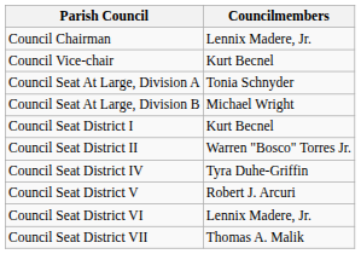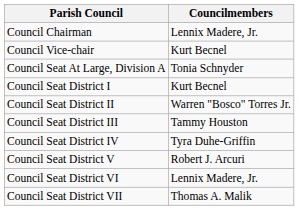 <table class="wikitable">
 <tr>
 <th>Parish Council</th>
 <th>Councilmembers</th>
 </tr>
 <tr>
 <td>Council Chairman</td>
 <td>Lennix Madere, Jr.</td>
 </tr>
 <tr>
 <td>Council Vice-chair</td>
 <td>Kurt Becnel</td>
 </tr>
 <tr>
 <td>Council Seat At Large, Division A</td>
 <td>Tonia Schnyder</td>
 </tr>
 <tr>
-<td>Council Seat At Large, Division B</td>
-<td>Michael Wright</td>
-</tr>
-<tr>
 <td>Council Seat District I</td>
 <td>Kurt Becnel</td>
 </tr>
 <tr>
 <td>Council Seat District II</td>
 <td>Warren "Bosco" Torres Jr.</td>
+</tr>
+<tr>
+<td>Council Seat District III</td>
+<td>Tammy Houston</td>
 </tr>
 <tr>
 <td>Council Seat District IV</td>
 <td>Tyra Duhe-Griffin</td>
 </tr>
 <tr>
 <td>Council Seat District V</td>
 <td>Robert J. Arcuri</td>
 </tr>
 <tr>
 <td>Council Seat District VI</td>
 <td>Lennix Madere, Jr.</td>
 </tr>
 <tr>
 <td>Council Seat District VII</td>
 <td>Thomas A. Malik</td>
 </tr>
 </table>
